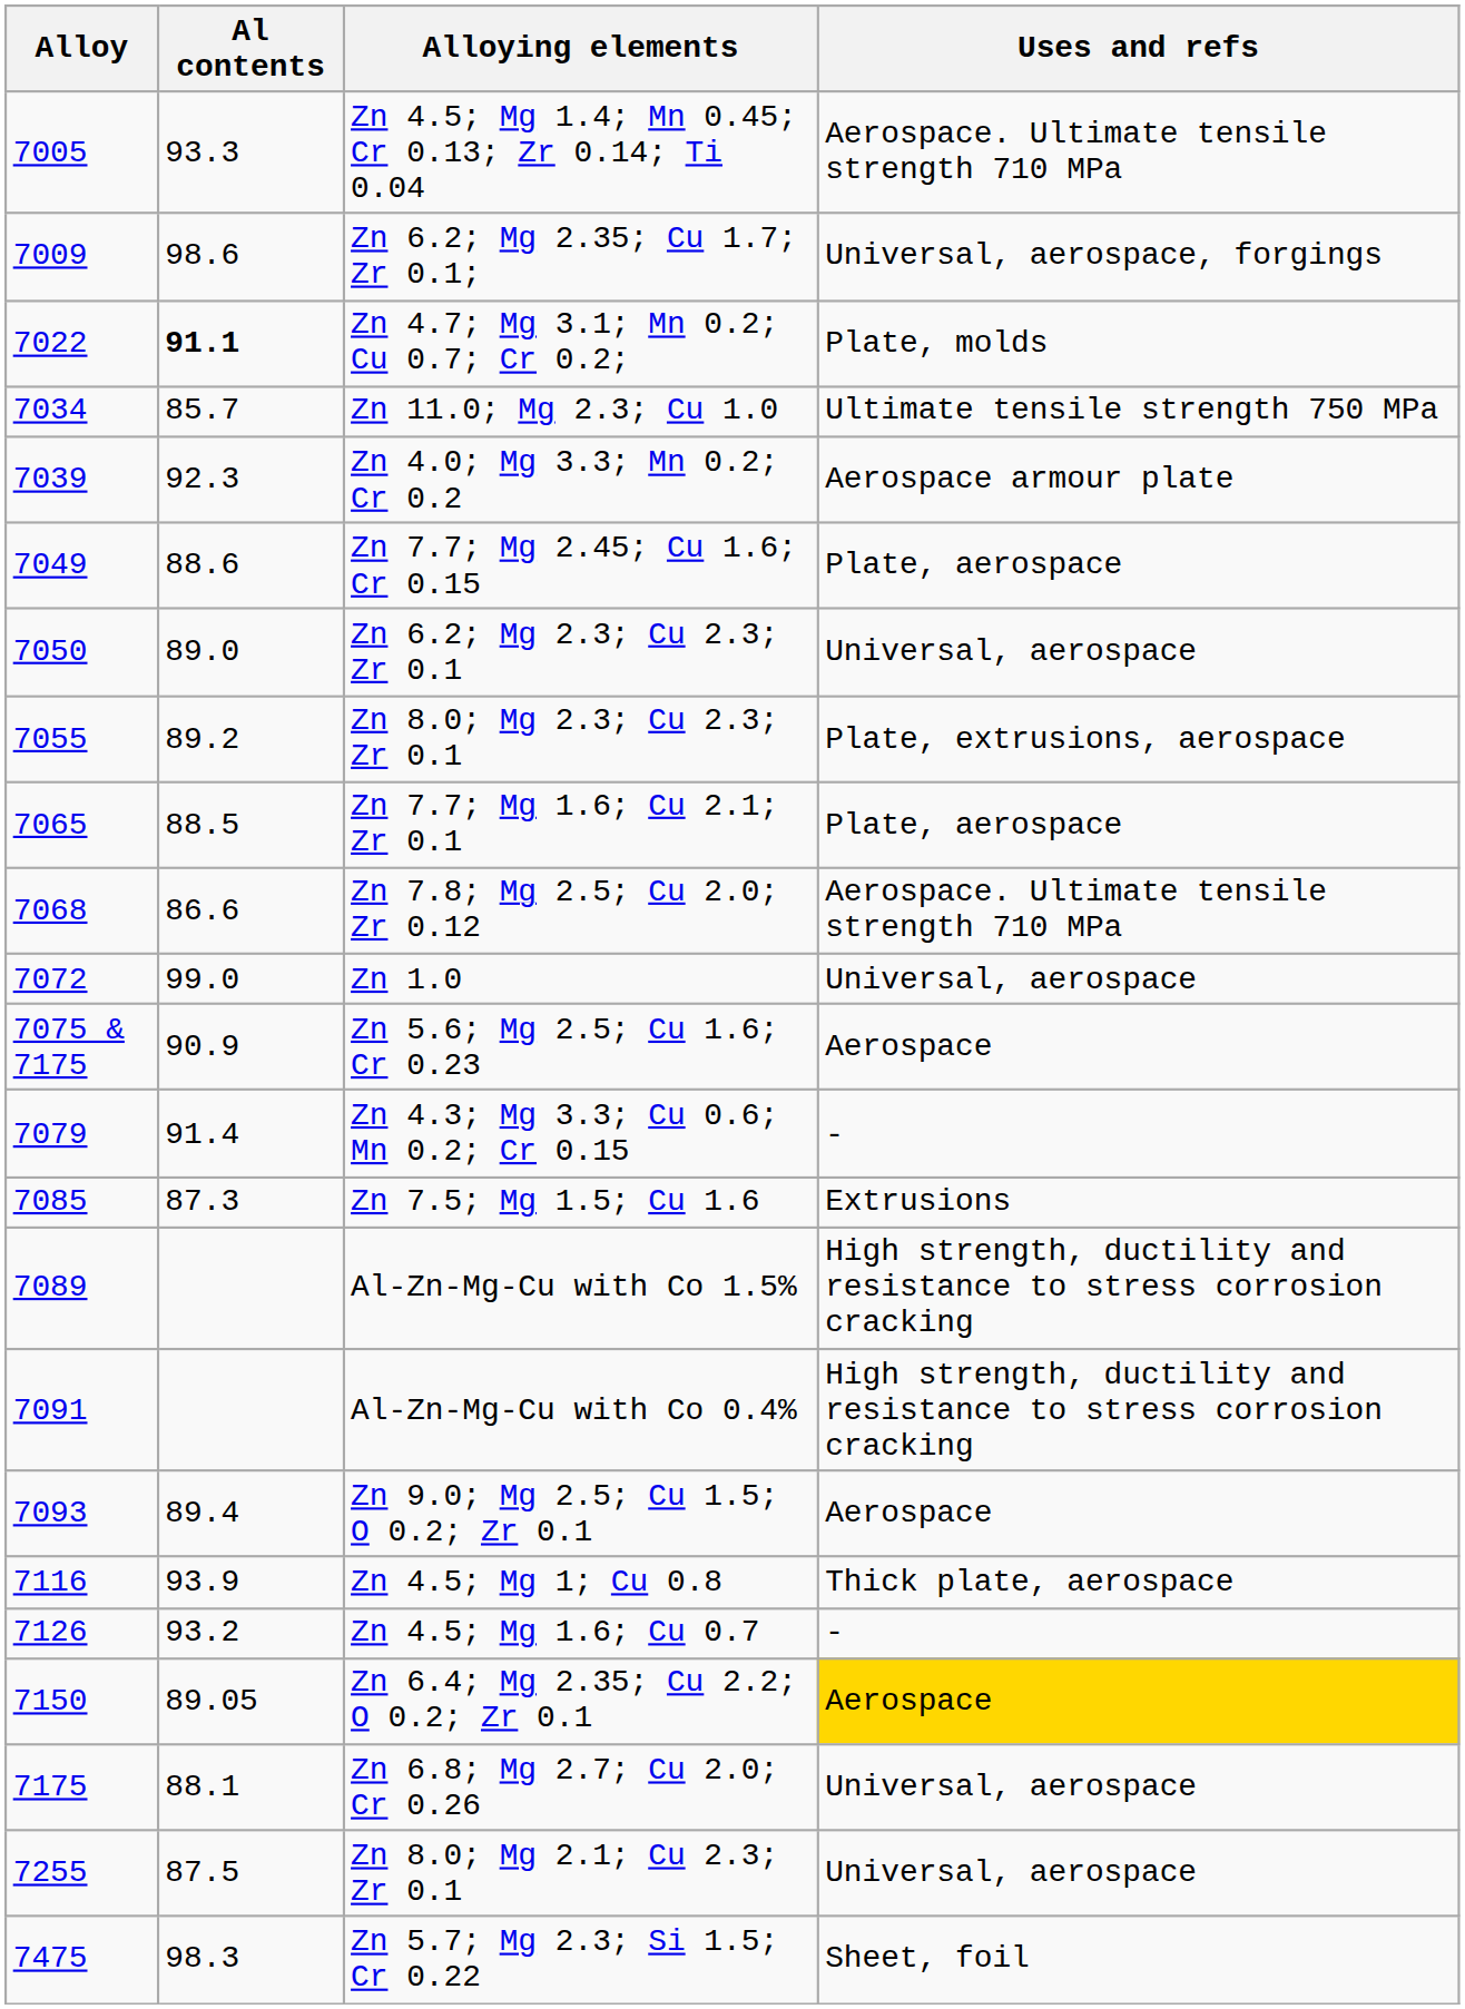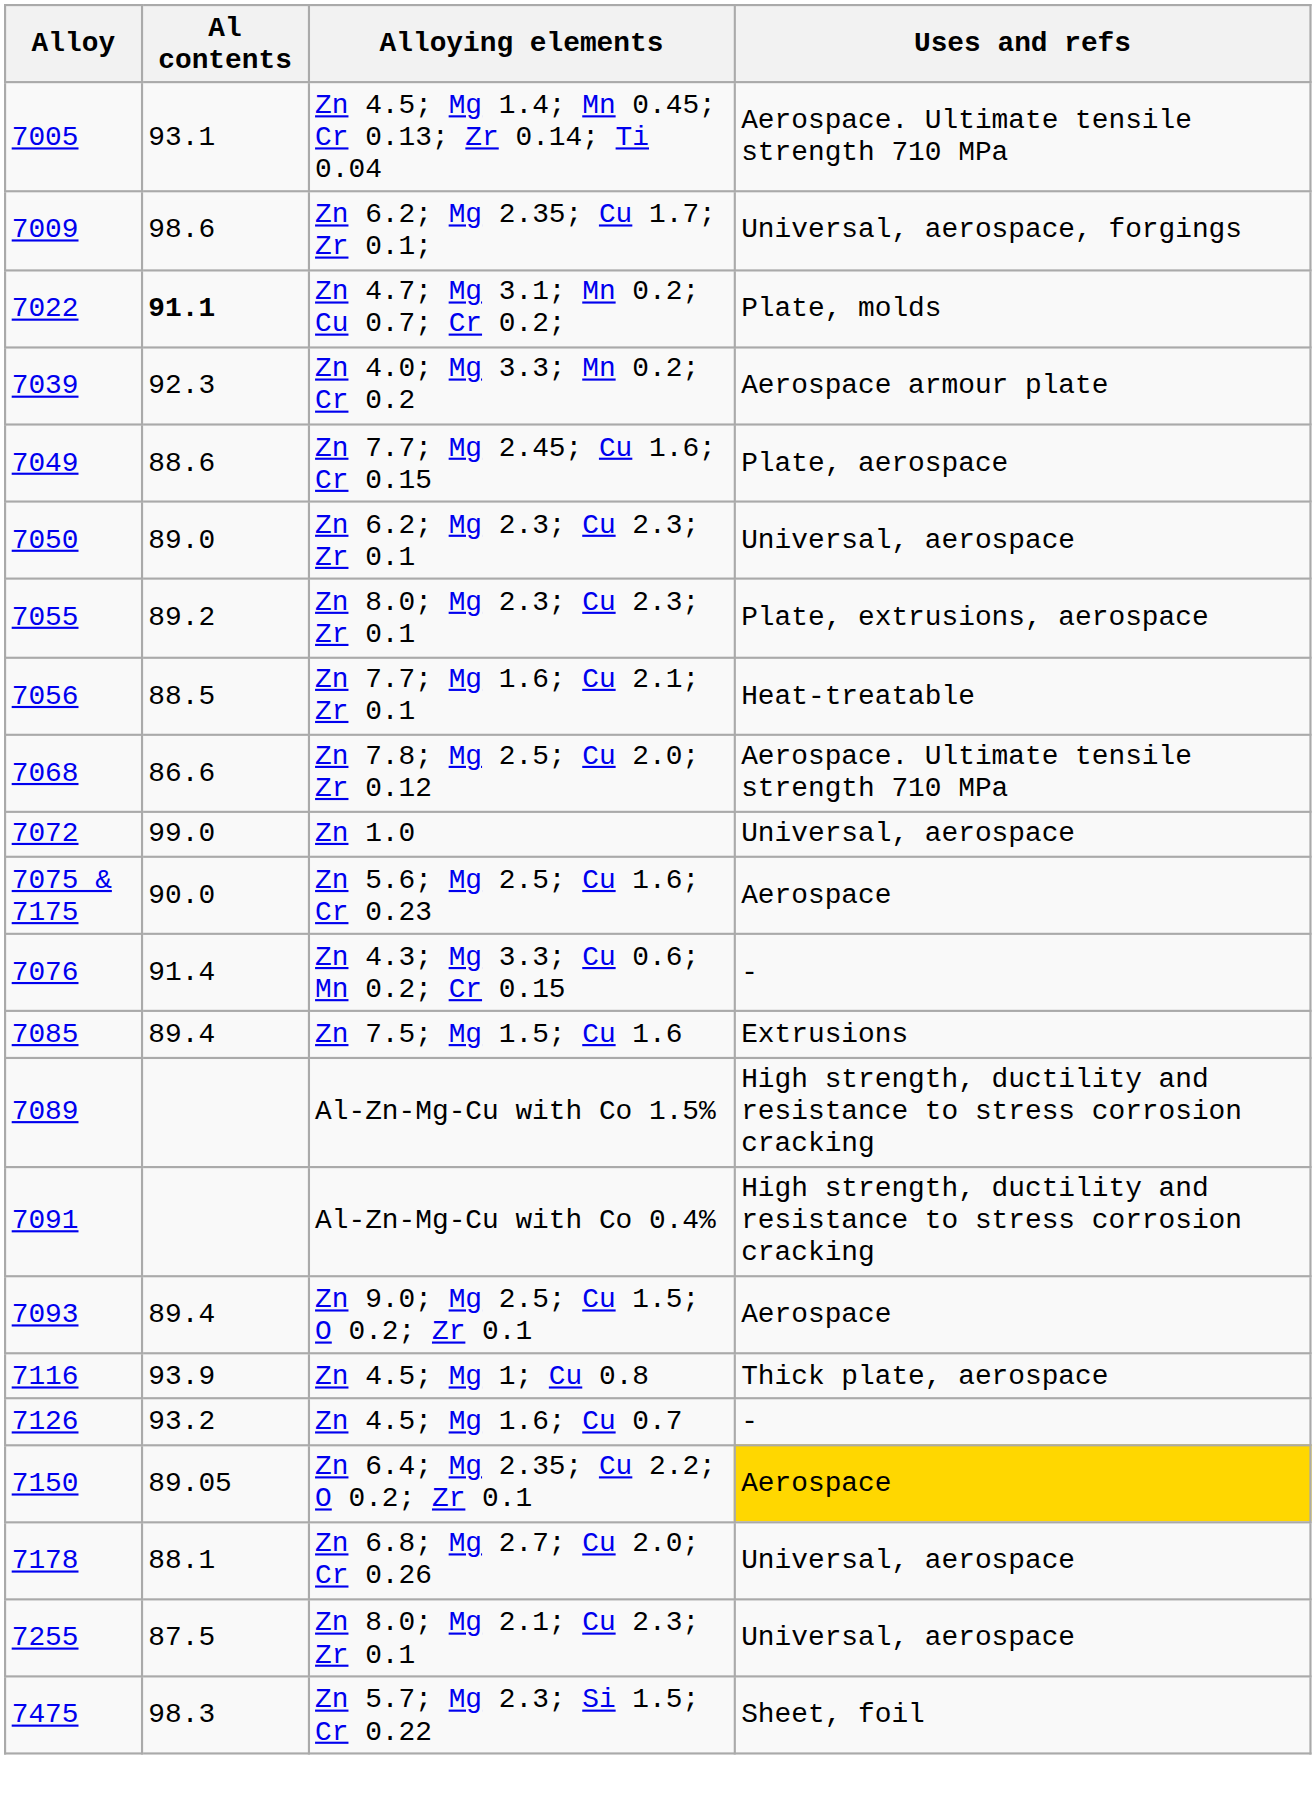 <table class="wikitable sortable">
 <tr>
 <th>Alloy</th>
 <th>Al contents</th>
 <th>Alloying elements</th>
 <th>Uses and refs</th>
 </tr>
 <tr>
 <td><a href='#'>7005</a></td>
-<td>93.3</td>
+<td>93.1</td>
 <td><a href='#'>Zn</a> 4.5; <a href='#'>Mg</a> 1.4; <a href='#'>Mn</a> 0.45; <a href='#'>Cr</a> 0.13; <a href='#'>Zr</a> 0.14; <a href='#'>Ti</a> 0.04</td>
 <td>Aerospace. Ultimate tensile strength 710 MPa</td>
 </tr>
 <tr>
 <td><a href='#'>7009</a></td>
 <td>98.6</td>
 <td><a href='#'>Zn</a> 6.2; <a href='#'>Mg</a> 2.35; <a href='#'>Cu</a> 1.7; <a href='#'>Zr</a> 0.1;</td>
 <td>Universal, aerospace, forgings</td>
 </tr>
 <tr>
 <td><a href='#'>7022</a></td>
 <td><strong>91.1</strong></td>
 <td><a href='#'>Zn</a> 4.7; <a href='#'>Mg</a> 3.1; <a href='#'>Mn</a> 0.2; <a href='#'>Cu</a> 0.7; <a href='#'>Cr</a> 0.2;</td>
 <td>Plate, molds</td>
-</tr>
-<tr>
-<td><a href='#'>7034</a></td>
-<td>85.7</td>
-<td><a href='#'>Zn</a> 11.0; <a href='#'>Mg</a> 2.3; <a href='#'>Cu</a> 1.0</td>
-<td>Ultimate tensile strength 750 MPa</td>
 </tr>
 <tr>
 <td><a href='#'>7039</a></td>
 <td>92.3</td>
 <td><a href='#'>Zn</a> 4.0; <a href='#'>Mg</a> 3.3; <a href='#'>Mn</a> 0.2; <a href='#'>Cr</a> 0.2</td>
 <td>Aerospace armour plate</td>
 </tr>
 <tr>
 <td><a href='#'>7049</a></td>
 <td>88.6</td>
 <td><a href='#'>Zn</a> 7.7; <a href='#'>Mg</a> 2.45; <a href='#'>Cu</a> 1.6; <a href='#'>Cr</a> 0.15</td>
 <td>Plate, aerospace</td>
 </tr>
 <tr>
 <td><a href='#'>7050</a></td>
 <td>89.0</td>
 <td><a href='#'>Zn</a> 6.2; <a href='#'>Mg</a> 2.3; <a href='#'>Cu</a> 2.3; <a href='#'>Zr</a> 0.1</td>
 <td>Universal, aerospace</td>
 </tr>
 <tr>
 <td><a href='#'>7055</a></td>
 <td>89.2</td>
 <td><a href='#'>Zn</a> 8.0; <a href='#'>Mg</a> 2.3; <a href='#'>Cu</a> 2.3; <a href='#'>Zr</a> 0.1</td>
 <td>Plate, extrusions, aerospace</td>
 </tr>
 <tr>
-<td><a href='#'>7065</a></td>
+<td><a href='#'>7056</a></td>
 <td>88.5</td>
 <td><a href='#'>Zn</a> 7.7; <a href='#'>Mg</a> 1.6; <a href='#'>Cu</a> 2.1; <a href='#'>Zr</a> 0.1</td>
-<td>Plate, aerospace</td>
+<td>Heat-treatable</td>
 </tr>
 <tr>
 <td><a href='#'>7068</a></td>
 <td>86.6</td>
 <td><a href='#'>Zn</a> 7.8; <a href='#'>Mg</a> 2.5; <a href='#'>Cu</a> 2.0; <a href='#'>Zr</a> 0.12</td>
 <td>Aerospace. Ultimate tensile strength 710 MPa</td>
 </tr>
 <tr>
 <td><a href='#'>7072</a></td>
 <td>99.0</td>
 <td><a href='#'>Zn</a> 1.0</td>
 <td>Universal, aerospace</td>
 </tr>
 <tr>
 <td><a href='#'>7075 & 7175</a></td>
-<td>90.9</td>
+<td>90.0</td>
 <td><a href='#'>Zn</a> 5.6; <a href='#'>Mg</a> 2.5; <a href='#'>Cu</a> 1.6; <a href='#'>Cr</a> 0.23</td>
 <td>Aerospace</td>
 </tr>
 <tr>
-<td><a href='#'>7079</a></td>
+<td><a href='#'>7076</a></td>
 <td>91.4</td>
 <td><a href='#'>Zn</a> 4.3; <a href='#'>Mg</a> 3.3; <a href='#'>Cu</a> 0.6; <a href='#'>Mn</a> 0.2; <a href='#'>Cr</a> 0.15</td>
 <td>-</td>
 </tr>
 <tr>
 <td><a href='#'>7085</a></td>
-<td>87.3</td>
+<td>89.4</td>
 <td><a href='#'>Zn</a> 7.5; <a href='#'>Mg</a> 1.5; <a href='#'>Cu</a> 1.6</td>
 <td>Extrusions</td>
 </tr>
 <tr>
 <td><a href='#'>7089</a></td>
 <td></td>
 <td>Al-Zn-Mg-Cu with Co 1.5%</td>
 <td>High strength, ductility and resistance to stress corrosion cracking</td>
 </tr>
 <tr>
 <td><a href='#'>7091</a></td>
 <td></td>
 <td>Al-Zn-Mg-Cu with Co 0.4%</td>
 <td>High strength, ductility and resistance to stress corrosion cracking</td>
 </tr>
 <tr>
 <td><a href='#'>7093</a></td>
 <td>89.4</td>
 <td><a href='#'>Zn</a> 9.0; <a href='#'>Mg</a> 2.5; <a href='#'>Cu</a> 1.5; <a href='#'>O</a> 0.2; <a href='#'>Zr</a> 0.1</td>
 <td>Aerospace</td>
 </tr>
 <tr>
 <td><a href='#'>7116</a></td>
 <td>93.9</td>
 <td><a href='#'>Zn</a> 4.5; <a href='#'>Mg</a> 1; <a href='#'>Cu</a> 0.8</td>
 <td>Thick plate, aerospace</td>
 </tr>
 <tr>
 <td><a href='#'>7126</a></td>
 <td>93.2</td>
 <td><a href='#'>Zn</a> 4.5; <a href='#'>Mg</a> 1.6; <a href='#'>Cu</a> 0.7</td>
 <td>-</td>
 </tr>
 <tr>
 <td><a href='#'>7150</a></td>
 <td>89.05</td>
 <td><a href='#'>Zn</a> 6.4; <a href='#'>Mg</a> 2.35; <a href='#'>Cu</a> 2.2; <a href='#'>O</a> 0.2; <a href='#'>Zr</a> 0.1</td>
 <td style="background: gold;">Aerospace</td>
 </tr>
 <tr>
-<td><a href='#'>7175</a></td>
+<td><a href='#'>7178</a></td>
 <td>88.1</td>
 <td><a href='#'>Zn</a> 6.8; <a href='#'>Mg</a> 2.7; <a href='#'>Cu</a> 2.0; <a href='#'>Cr</a> 0.26</td>
 <td>Universal, aerospace</td>
 </tr>
 <tr>
 <td><a href='#'>7255</a></td>
 <td>87.5</td>
 <td><a href='#'>Zn</a> 8.0; <a href='#'>Mg</a> 2.1; <a href='#'>Cu</a> 2.3; <a href='#'>Zr</a> 0.1</td>
 <td>Universal, aerospace</td>
 </tr>
 <tr>
 <td><a href='#'>7475</a></td>
 <td>98.3</td>
 <td><a href='#'>Zn</a> 5.7; <a href='#'>Mg</a> 2.3; <a href='#'>Si</a> 1.5; <a href='#'>Cr</a> 0.22</td>
 <td>Sheet, foil</td>
 </tr>
 </table>
